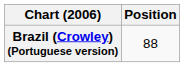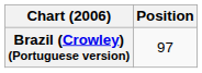 <table class="wikitable sortable plainrowheaders">
 <tr>
 <th scope="col">Chart (2006)</th>
 <th scope="col">Position</th>
 </tr>
 <tr>
 <th scope="row">Brazil (<a href='#'>Crowley</a>)<br><small>(Portuguese version)</small></th>
-<td style="text-align:center;">88</td>
+<td style="text-align:center;">97</td>
 </tr>
 </table>
